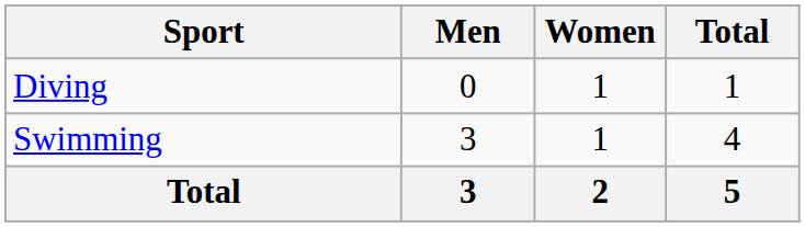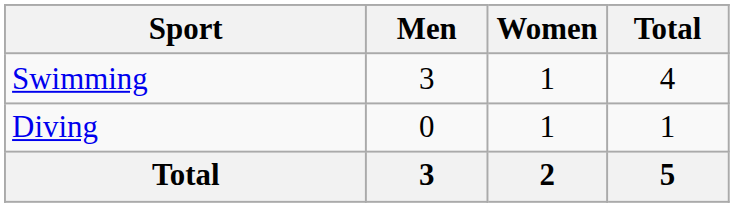 <table class="wikitable sortable" style="text-align:center;">
 <tr>
 <th width=180>Sport</th>
 <th width=55>Men</th>
 <th width=55>Women</th>
 <th width=55>Total</th>
 </tr>
 <tr>
+<td align=left><a href='#'>Swimming</a></td>
+<td>3</td>
+<td>1</td>
+<td>4</td>
+</tr>
+<tr>
 <td align=left><a href='#'>Diving</a></td>
 <td>0</td>
 <td>1</td>
 <td>1</td>
-</tr>
-<tr>
-<td align=left><a href='#'>Swimming</a></td>
-<td>3</td>
-<td>1</td>
-<td>4</td>
 </tr>
 <tr>
 <th>Total</th>
 <th>3</th>
 <th>2</th>
 <th>5</th>
 </tr>
 </table>
